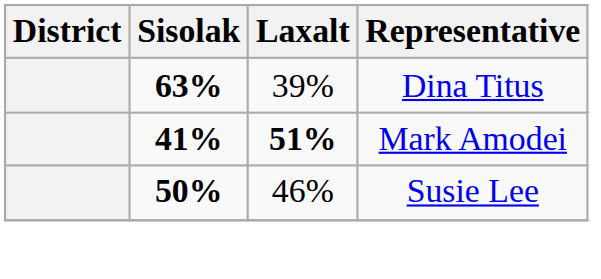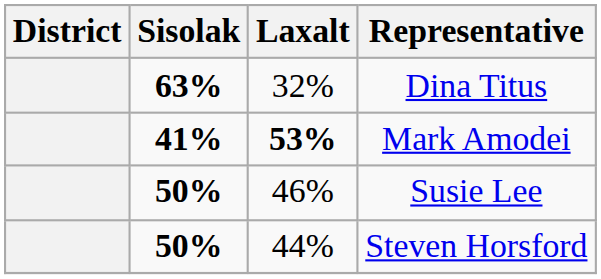 <table class=wikitable>
 <tr>
 <th>District</th>
 <th>Sisolak</th>
 <th>Laxalt</th>
 <th>Representative</th>
 </tr>
 <tr align=center>
 <th></th>
 <td><strong>63%</strong></td>
-<td>39%</td>
+<td>32%</td>
 <td><a href='#'>Dina Titus</a></td>
 </tr>
 <tr align=center>
 <th></th>
 <td><strong>41%</strong></td>
-<td><strong>51%</strong></td>
+<td><strong>53%</strong></td>
 <td><a href='#'>Mark Amodei</a></td>
 </tr>
 <tr align=center>
 <th></th>
 <td><strong>50%</strong></td>
 <td>46%</td>
 <td><a href='#'>Susie Lee</a></td>
 </tr>
 <tr align=center>
+<th></th>
+<td><strong>50%</strong></td>
+<td>44%</td>
+<td><a href='#'>Steven Horsford</a></td>
+</tr>
+<tr align=center>
 </tr>
 </table>
